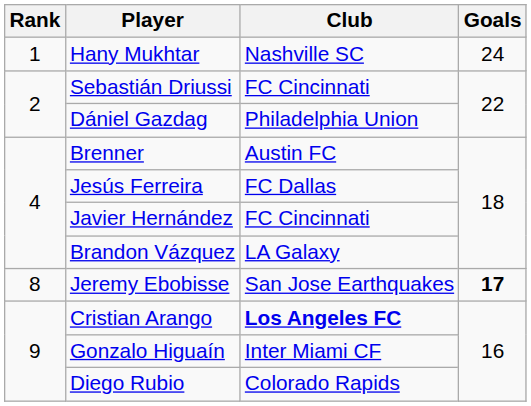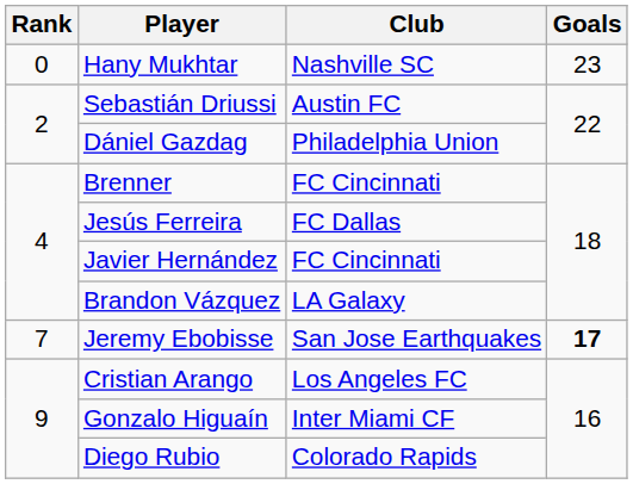 <table class="wikitable" style="text-align:center">
 <tr>
 <th>Rank</th>
 <th>Player</th>
 <th>Club</th>
 <th>Goals</th>
 </tr>
 <tr>
-<td>1</td>
+<td>0</td>
 <td align="left"> <a href='#'>Hany Mukhtar</a></td>
 <td align="left"><a href='#'>Nashville SC</a></td>
-<td>24</td>
+<td>23</td>
 </tr>
 <tr>
 <td rowspan="2">2</td>
 <td align="left"> <a href='#'>Sebastián Driussi</a></td>
-<td align="left"><a href='#'>FC Cincinnati</a></td>
+<td align="left"><a href='#'>Austin FC</a></td>
 <td rowspan="2">22</td>
 </tr>
 <tr>
 <td align="left"> <a href='#'>Dániel Gazdag</a></td>
 <td align="left"><a href='#'>Philadelphia Union</a></td>
 </tr>
 <tr>
 <td rowspan="4">4</td>
 <td align="left"> <a href='#'>Brenner</a></td>
-<td align="left"><a href='#'>Austin FC</a></td>
+<td align="left"><a href='#'>FC Cincinnati</a></td>
 <td rowspan="4">18</td>
 </tr>
 <tr>
 <td align="left"> <a href='#'>Jesús Ferreira</a></td>
 <td align="left"><a href='#'>FC Dallas</a></td>
 </tr>
 <tr>
 <td align="left"> <a href='#'>Javier Hernández</a></td>
 <td align="left"><a href='#'>FC Cincinnati</a></td>
 </tr>
 <tr>
 <td align="left"> <a href='#'>Brandon Vázquez</a></td>
 <td align="left"><a href='#'>LA Galaxy</a></td>
 </tr>
 <tr>
-<td>8</td>
+<td>7</td>
 <td align="left"> <a href='#'>Jeremy Ebobisse</a></td>
 <td align="left"><a href='#'>San Jose Earthquakes</a></td>
 <td><strong>17</strong></td>
 </tr>
 <tr>
 <td rowspan="3">9</td>
 <td align="left"> <a href='#'>Cristian Arango</a></td>
-<td align="left"><strong><a href='#'>Los Angeles FC</a></strong></td>
+<td align="left"><a href='#'>Los Angeles FC</a></td>
 <td rowspan="3">16</td>
 </tr>
 <tr>
 <td align="left"> <a href='#'>Gonzalo Higuaín</a></td>
 <td align="left"><a href='#'>Inter Miami CF</a></td>
 </tr>
 <tr>
 <td align="left"> <a href='#'>Diego Rubio</a></td>
 <td align="left"><a href='#'>Colorado Rapids</a></td>
 </tr>
 </table>
